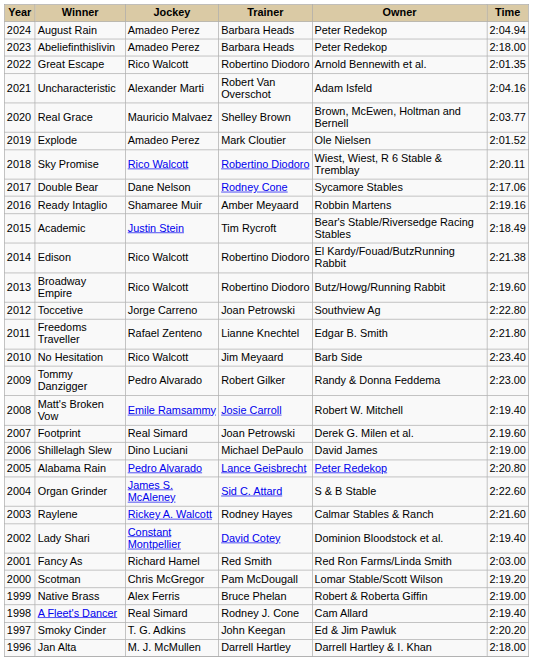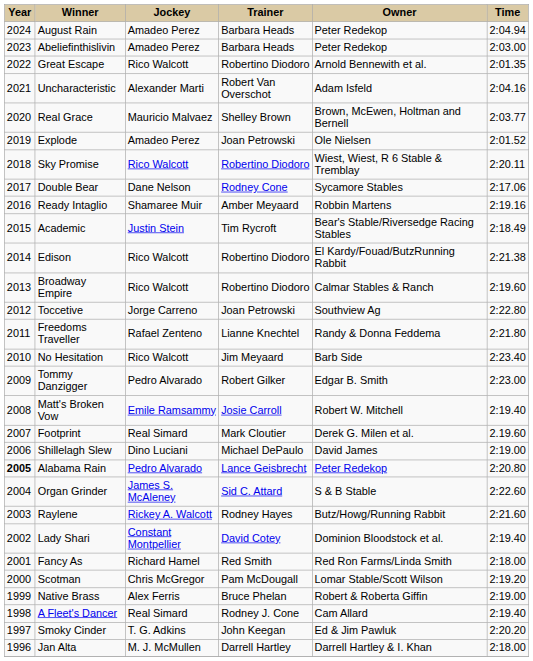 <table class="wikitable sortable">
 <tr>
 <th style="background-color:#DACAA5; width:38px">Year <br></th>
 <th style="background-color:#DACAA5; width:125px">Winner <br></th>
 <th style="background-color:#DACAA5; width:130px">Jockey <br></th>
 <th style="background-color:#DACAA5; width:130px">Trainer <br></th>
 <th style="background-color:#DACAA5; width:250px">Owner <br></th>
 <th style="background-color:#DACAA5; width:50px">Time</th>
 </tr>
 <tr>
 <td>2024</td>
 <td>August Rain</td>
 <td>Amadeo Perez</td>
 <td>Barbara Heads</td>
 <td>Peter Redekop</td>
 <td>2:04.94</td>
 </tr>
 <tr>
 <td>2023</td>
 <td>Abeliefinthislivin</td>
 <td>Amadeo Perez</td>
 <td>Barbara Heads</td>
 <td>Peter Redekop</td>
-<td>2:18.00</td>
+<td>2:03.00</td>
 </tr>
 <tr>
 <td>2022</td>
 <td>Great Escape</td>
 <td>Rico Walcott</td>
 <td>Robertino Diodoro</td>
 <td>Arnold Bennewith et al.</td>
 <td>2:01.35</td>
 </tr>
 <tr>
 <td>2021</td>
 <td>Uncharacteristic</td>
 <td>Alexander Marti</td>
 <td>Robert Van Overschot</td>
 <td>Adam Isfeld</td>
 <td>2:04.16</td>
 </tr>
 <tr>
 <td>2020</td>
 <td>Real Grace</td>
 <td>Mauricio Malvaez</td>
 <td>Shelley Brown</td>
 <td>Brown, McEwen, Holtman and Bernell</td>
 <td>2:03.77</td>
 </tr>
 <tr>
 <td>2019</td>
 <td>Explode </td>
 <td>Amadeo Perez</td>
-<td>Mark Cloutier</td>
+<td>Joan Petrowski</td>
 <td>Ole Nielsen</td>
 <td>2:01.52</td>
 </tr>
 <tr>
 <td>2018</td>
 <td>Sky Promise</td>
 <td><a href='#'>Rico Walcott</a></td>
 <td><a href='#'>Robertino Diodoro</a></td>
 <td>Wiest, Wiest, R 6 Stable & Tremblay</td>
 <td>2:20.11</td>
 </tr>
 <tr>
 <td>2017</td>
 <td>Double Bear</td>
 <td>Dane Nelson</td>
 <td><a href='#'>Rodney Cone</a></td>
 <td>Sycamore Stables</td>
 <td>2:17.06</td>
 </tr>
 <tr>
 <td>2016</td>
 <td>Ready Intaglio</td>
 <td>Shamaree Muir</td>
 <td>Amber Meyaard</td>
 <td>Robbin Martens</td>
 <td>2:19.16</td>
 </tr>
 <tr>
 <td>2015</td>
 <td>Academic</td>
 <td><a href='#'>Justin Stein</a></td>
 <td>Tim Rycroft</td>
 <td>Bear's Stable/Riversedge Racing Stables</td>
 <td>2:18.49</td>
 </tr>
 <tr>
 <td>2014</td>
 <td>Edison</td>
 <td>Rico Walcott</td>
 <td>Robertino Diodoro</td>
 <td>El Kardy/Fouad/ButzRunning Rabbit</td>
 <td>2:21.38</td>
 </tr>
 <tr>
 <td>2013</td>
 <td>Broadway Empire</td>
 <td>Rico Walcott</td>
 <td>Robertino Diodoro</td>
-<td>Butz/Howg/Running Rabbit</td>
+<td>Calmar Stables & Ranch</td>
 <td>2:19.60</td>
 </tr>
 <tr>
 <td>2012</td>
 <td>Toccetive</td>
 <td>Jorge Carreno</td>
 <td>Joan Petrowski</td>
 <td>Southview Ag</td>
 <td>2:22.80</td>
 </tr>
 <tr>
 <td>2011</td>
 <td>Freedoms Traveller</td>
 <td>Rafael Zenteno</td>
 <td>Lianne Knechtel</td>
-<td>Edgar B. Smith</td>
+<td>Randy & Donna Feddema</td>
 <td>2:21.80</td>
 </tr>
 <tr>
 <td>2010</td>
 <td>No Hesitation</td>
 <td>Rico Walcott</td>
 <td>Jim Meyaard</td>
 <td>Barb Side</td>
 <td>2:23.40</td>
 </tr>
 <tr>
 <td>2009</td>
 <td>Tommy Danzigger</td>
 <td>Pedro Alvarado</td>
 <td>Robert Gilker</td>
-<td>Randy & Donna Feddema</td>
+<td>Edgar B. Smith</td>
 <td>2:23.00</td>
 </tr>
 <tr>
 <td>2008</td>
 <td>Matt's Broken Vow</td>
 <td><a href='#'>Emile Ramsammy</a></td>
 <td><a href='#'>Josie Carroll</a></td>
 <td>Robert W. Mitchell</td>
 <td>2:19.40</td>
 </tr>
 <tr>
 <td>2007</td>
 <td>Footprint</td>
 <td>Real Simard</td>
-<td>Joan Petrowski</td>
+<td>Mark Cloutier</td>
 <td>Derek G. Milen et al.</td>
 <td>2.19.60</td>
 </tr>
 <tr>
 <td>2006</td>
 <td>Shillelagh Slew</td>
 <td>Dino Luciani</td>
 <td>Michael DePaulo</td>
 <td>David James</td>
 <td>2:19.00</td>
 </tr>
 <tr>
-<td>2005</td>
+<td><strong>2005</strong></td>
 <td>Alabama Rain</td>
 <td><a href='#'>Pedro Alvarado</a></td>
 <td><a href='#'>Lance Geisbrecht</a></td>
 <td><a href='#'>Peter Redekop</a></td>
 <td>2:20.80</td>
 </tr>
 <tr>
 <td>2004</td>
 <td>Organ Grinder</td>
 <td><a href='#'>James S. McAleney</a></td>
 <td><a href='#'>Sid C. Attard</a></td>
 <td>S & B Stable</td>
 <td>2:22.60</td>
 </tr>
 <tr>
 <td>2003</td>
 <td>Raylene</td>
 <td><a href='#'>Rickey A. Walcott</a></td>
 <td>Rodney Hayes</td>
-<td>Calmar Stables & Ranch</td>
+<td>Butz/Howg/Running Rabbit</td>
 <td>2:21.60</td>
 </tr>
 <tr>
 <td>2002</td>
 <td>Lady Shari</td>
 <td><a href='#'>Constant Montpellier</a></td>
 <td><a href='#'>David Cotey</a></td>
 <td>Dominion Bloodstock et al.</td>
 <td>2:19.40</td>
 </tr>
 <tr>
 <td>2001</td>
 <td>Fancy As</td>
 <td>Richard Hamel</td>
 <td>Red Smith</td>
 <td>Red Ron Farms/Linda Smith</td>
-<td>2:03.00</td>
+<td>2:18.00</td>
 </tr>
 <tr>
 <td>2000</td>
 <td>Scotman</td>
 <td>Chris McGregor</td>
 <td>Pam McDougall</td>
 <td>Lomar Stable/Scott Wilson</td>
 <td>2:19.20</td>
 </tr>
 <tr>
 <td>1999</td>
 <td>Native Brass</td>
 <td>Alex Ferris</td>
 <td>Bruce Phelan</td>
 <td>Robert & Roberta Giffin</td>
 <td>2:19.00</td>
 </tr>
 <tr>
 <td>1998</td>
 <td><a href='#'>A Fleet's Dancer</a></td>
 <td>Real Simard</td>
 <td>Rodney J. Cone</td>
 <td>Cam Allard</td>
 <td>2:19.40</td>
 </tr>
 <tr>
 <td>1997</td>
 <td>Smoky Cinder</td>
 <td>T. G. Adkins</td>
 <td>John Keegan</td>
 <td>Ed & Jim Pawluk</td>
 <td>2:20.20</td>
 </tr>
 <tr>
 <td>1996</td>
 <td>Jan Alta</td>
 <td>M. J. McMullen</td>
 <td>Darrell Hartley</td>
 <td>Darrell Hartley & I. Khan</td>
 <td>2:18.00</td>
 </tr>
 <tr>
 </tr>
 </table>
